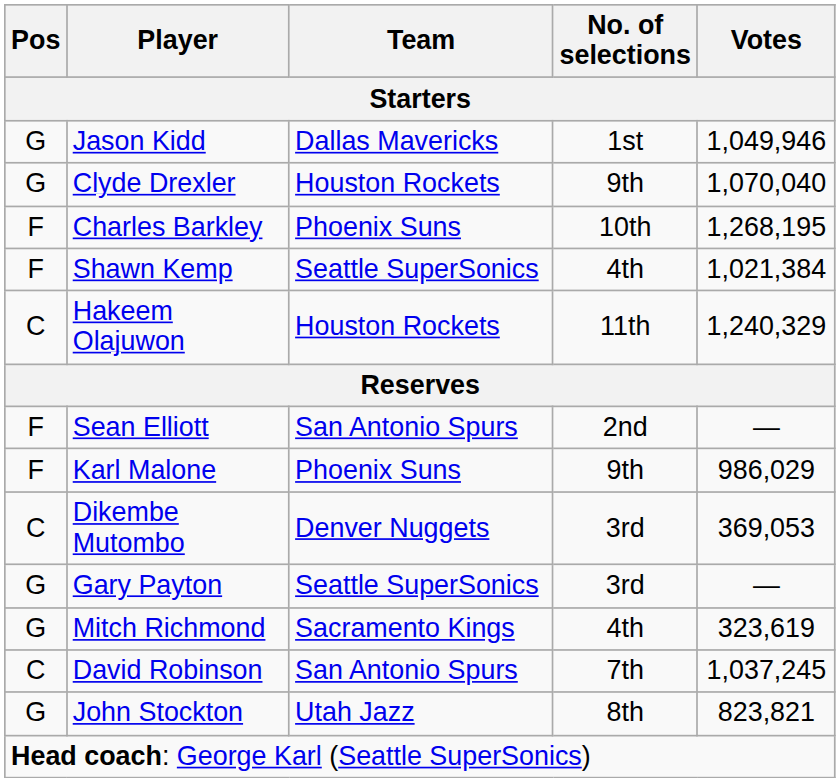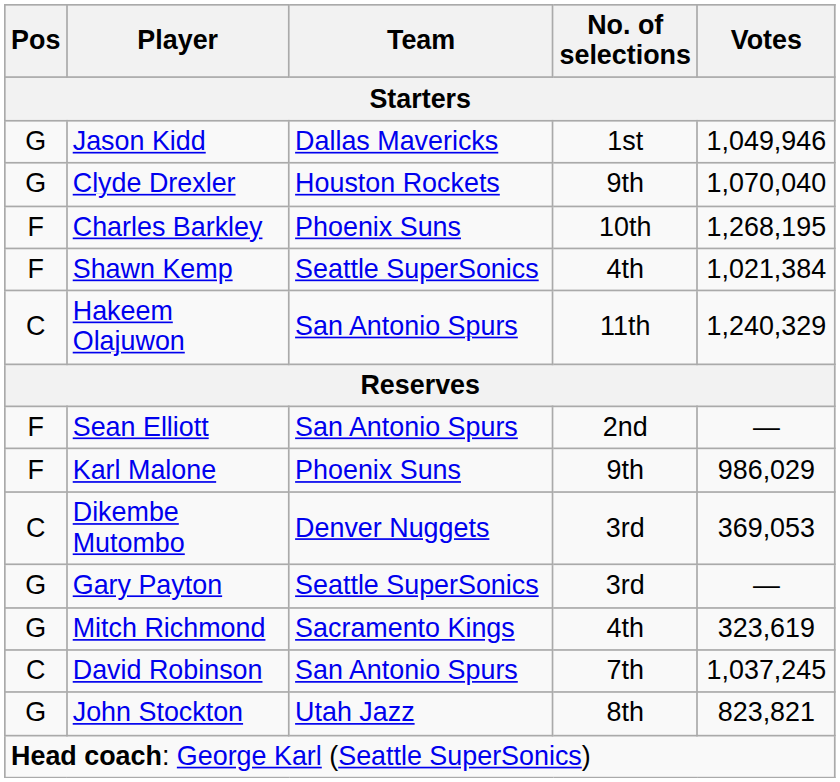 <table class="wikitable" style="text-align:center">
 <tr>
 <th scope="col" style="width:25px;">Pos</th>
 <th scope="col" style="width:125px;">Player</th>
 <th scope="col" style="width:150px;">Team</th>
 <th scope="col" style="width:75px;">No. of selections</th>
 <th scope="col" style="width:75px;">Votes</th>
 </tr>
 <tr>
 <th scope="col" colspan="5">Starters</th>
 </tr>
 <tr>
 <td>G</td>
 <td style="text-align:left"><a href='#'>Jason Kidd</a></td>
 <td style="text-align:left"><a href='#'>Dallas Mavericks</a></td>
 <td>1st</td>
 <td>1,049,946</td>
 </tr>
 <tr>
 <td>G</td>
 <td style="text-align:left"><a href='#'>Clyde Drexler</a></td>
 <td style="text-align:left"><a href='#'>Houston Rockets</a></td>
 <td>9th</td>
 <td>1,070,040</td>
 </tr>
 <tr>
 <td>F</td>
 <td style="text-align:left"><a href='#'>Charles Barkley</a></td>
 <td style="text-align:left"><a href='#'>Phoenix Suns</a></td>
 <td>10th</td>
 <td>1,268,195</td>
 </tr>
 <tr>
 <td>F</td>
 <td style="text-align:left"><a href='#'>Shawn Kemp</a></td>
 <td style="text-align:left"><a href='#'>Seattle SuperSonics</a></td>
 <td>4th</td>
 <td>1,021,384</td>
 </tr>
 <tr>
 <td>C</td>
 <td style="text-align:left"><a href='#'>Hakeem Olajuwon</a></td>
-<td style="text-align:left"><a href='#'>Houston Rockets</a></td>
+<td style="text-align:left"><a href='#'>San Antonio Spurs</a></td>
 <td>11th</td>
 <td>1,240,329</td>
 </tr>
 <tr>
 <th scope="col" colspan="5">Reserves</th>
 </tr>
 <tr>
 <td>F</td>
 <td style="text-align:left"><a href='#'>Sean Elliott</a></td>
 <td style="text-align:left"><a href='#'>San Antonio Spurs</a></td>
 <td>2nd</td>
 <td>—</td>
 </tr>
 <tr>
 <td>F</td>
 <td style="text-align:left"><a href='#'>Karl Malone</a></td>
 <td style="text-align:left"><a href='#'>Phoenix Suns</a></td>
 <td>9th</td>
 <td>986,029</td>
 </tr>
 <tr>
 <td>C</td>
 <td style="text-align:left"><a href='#'>Dikembe Mutombo</a></td>
 <td style="text-align:left"><a href='#'>Denver Nuggets</a></td>
 <td>3rd</td>
 <td>369,053</td>
 </tr>
 <tr>
 <td>G</td>
 <td style="text-align:left"><a href='#'>Gary Payton</a></td>
 <td style="text-align:left"><a href='#'>Seattle SuperSonics</a></td>
 <td>3rd</td>
 <td>—</td>
 </tr>
 <tr>
 <td>G</td>
 <td style="text-align:left"><a href='#'>Mitch Richmond</a></td>
 <td style="text-align:left"><a href='#'>Sacramento Kings</a></td>
 <td>4th</td>
 <td>323,619</td>
 </tr>
 <tr>
 <td>C</td>
 <td style="text-align:left"><a href='#'>David Robinson</a></td>
 <td style="text-align:left"><a href='#'>San Antonio Spurs</a></td>
 <td>7th</td>
 <td>1,037,245</td>
 </tr>
 <tr>
 <td>G</td>
 <td style="text-align:left"><a href='#'>John Stockton</a></td>
 <td style="text-align:left"><a href='#'>Utah Jazz</a></td>
 <td>8th</td>
 <td>823,821</td>
 </tr>
 <tr>
 <td style="text-align:left" colspan="5"><strong>Head coach</strong>: <a href='#'>George Karl</a> (<a href='#'>Seattle SuperSonics</a>)</td>
 </tr>
 </table>
